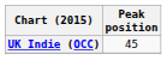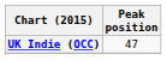 <table class="wikitable sortable plainrowheaders" style="text-align:center;">
 <tr>
 <th>Chart (2015)</th>
 <th>Peak<br>position</th>
 </tr>
 <tr>
 <th scope="row"><a href='#'>UK Indie</a> (<a href='#'>OCC</a>)</th>
-<td>45</td>
+<td>47</td>
 </tr>
 <tr>
 </tr>
 <tr>
 </tr>
 </table>
